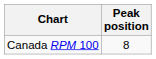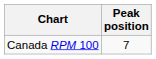 <table class="wikitable">
 <tr>
 <th>Chart</th>
 <th>Peak<br>position</th>
 </tr>
 <tr>
 <td>Canada <a href='#'><em>RPM</em> 100</a></td>
-<td style="text-align:center;">8</td>
+<td style="text-align:center;">7</td>
 </tr>
 </table>
